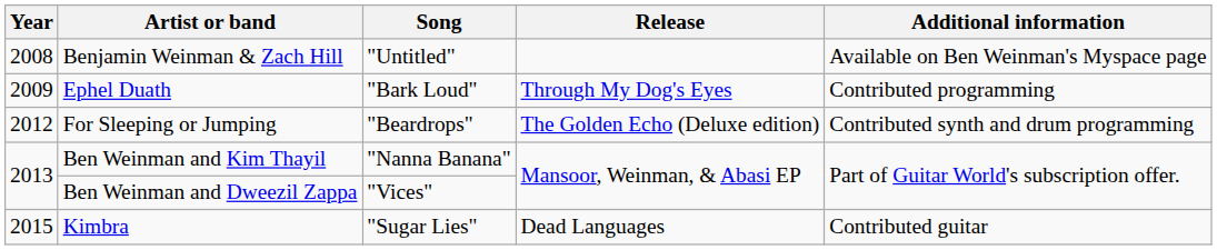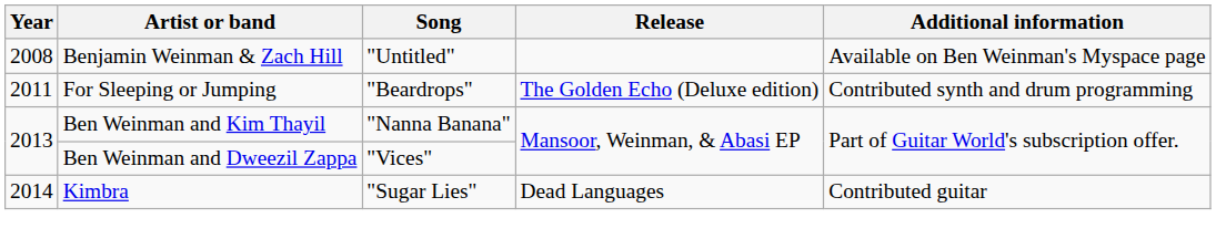 <table class="wikitable">
 <tr>
 <th>Year</th>
 <th>Artist or band</th>
 <th>Song</th>
 <th>Release</th>
 <th>Additional information</th>
 </tr>
 <tr>
 <td>2008</td>
 <td>Benjamin Weinman & <a href='#'>Zach Hill</a></td>
 <td>"Untitled"</td>
 <td></td>
 <td>Available on Ben Weinman's Myspace page</td>
 </tr>
 <tr>
-<td>2009</td>
-<td><a href='#'>Ephel Duath</a></td>
-<td>"Bark Loud"</td>
-<td><a href='#'>Through My Dog's Eyes</a></td>
-<td>Contributed programming</td>
-</tr>
-<tr>
-<td>2012</td>
+<td>2011</td>
 <td>For Sleeping or Jumping</td>
 <td>"Beardrops"</td>
 <td><a href='#'>The Golden Echo</a> (Deluxe edition)</td>
 <td>Contributed synth and drum programming</td>
 </tr>
 <tr>
 <td rowspan="2">2013</td>
 <td>Ben Weinman and <a href='#'>Kim Thayil</a></td>
 <td>"Nanna Banana"</td>
 <td rowspan="2"><a href='#'>Mansoor</a>, Weinman, & <a href='#'>Abasi</a> EP</td>
 <td rowspan="2">Part of <a href='#'>Guitar World</a>'s subscription offer.</td>
 </tr>
 <tr>
 <td>Ben Weinman and <a href='#'>Dweezil Zappa</a></td>
 <td>"Vices"</td>
 </tr>
 <tr>
-<td>2015</td>
+<td>2014</td>
 <td><a href='#'>Kimbra</a></td>
 <td>"Sugar Lies"</td>
 <td>Dead Languages</td>
 <td>Contributed guitar</td>
 </tr>
 </table>
